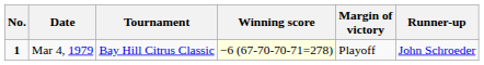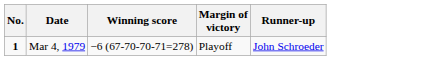 <table class="wikitable" style="font-size:95%;">
 <tr>
 <th>No.</th>
 <th>Date</th>
-<th>Tournament</th>
 <th>Winning score</th>
 <th>Margin of<br>victory</th>
 <th>Runner-up</th>
 </tr>
 <tr>
 <td align=center><strong>1</strong></td>
 <td>Mar 4, <a href='#'>1979</a></td>
-<td><a href='#'>Bay Hill Citrus Classic</a></td>
-<td style="background: lightyellow;">−6 (67-70-70-71=278)</td>
+<td>−6 (67-70-70-71=278)</td>
 <td>Playoff</td>
 <td> <a href='#'>John Schroeder</a></td>
 </tr>
 </table>
